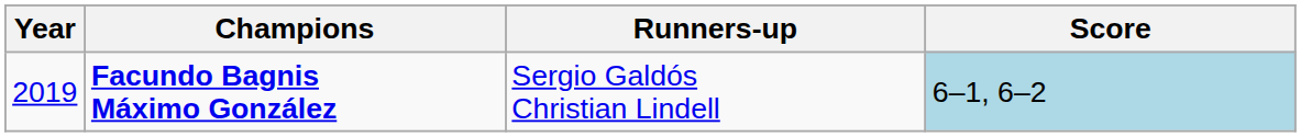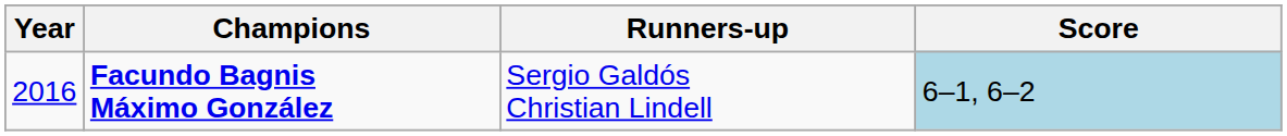 <table class="wikitable" style="font-size:90%">
 <tr>
 <th>Year</th>
 <th width="200">Champions</th>
 <th width="200">Runners-up</th>
 <th width="175">Score</th>
 </tr>
 <tr>
-<td><a href='#'>2019</a></td>
+<td><a href='#'>2016</a></td>
 <td> <strong><a href='#'>Facundo Bagnis</a></strong> <br>  <strong><a href='#'>Máximo González</a></strong></td>
 <td> <a href='#'>Sergio Galdós</a> <br>  <a href='#'>Christian Lindell</a></td>
 <td style="background: lightblue;">6–1, 6–2</td>
 </tr>
 </table>
